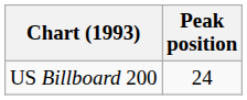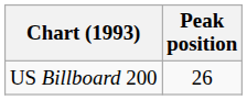 <table class="wikitable">
 <tr>
 <th>Chart (1993)</th>
 <th>Peak<br>position</th>
 </tr>
 <tr>
 <td>US <em>Billboard</em> 200</td>
-<td align="center">24</td>
+<td align="center">26</td>
 </tr>
 </table>
